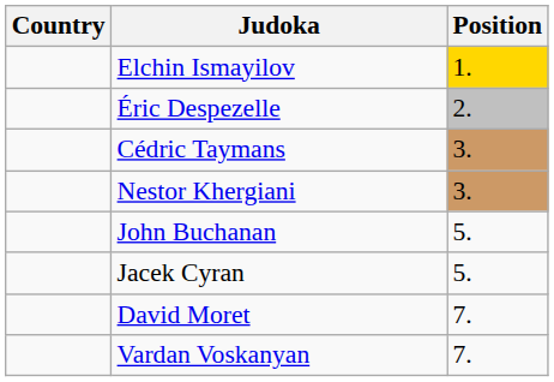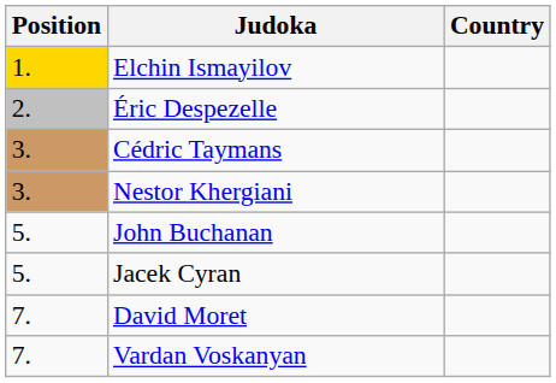 <table class=wikitable>
 <tr>
+<th width=10>Position</th>
+<th width=200>Judoka</th>
 <th width=10>Country</th>
-<th width=200>Judoka</th>
-<th width=10>Position</th>
 </tr>
 <tr>
+<td bgcolor=gold>1.</td>
+<td><a href='#'>Elchin Ismayilov</a></td>
 <td></td>
-<td><a href='#'>Elchin Ismayilov</a></td>
-<td bgcolor=gold>1.</td>
 </tr>
 <tr>
+<td bgcolor="silver">2.</td>
+<td><a href='#'>Éric Despezelle</a></td>
 <td></td>
-<td><a href='#'>Éric Despezelle</a></td>
-<td bgcolor="silver">2.</td>
 </tr>
 <tr>
+<td bgcolor="CC9966">3.</td>
+<td><a href='#'>Cédric Taymans</a></td>
 <td></td>
-<td><a href='#'>Cédric Taymans</a></td>
-<td bgcolor="CC9966">3.</td>
 </tr>
 <tr>
+<td bgcolor="CC9966">3.</td>
+<td><a href='#'>Nestor Khergiani</a></td>
 <td></td>
-<td><a href='#'>Nestor Khergiani</a></td>
-<td bgcolor="CC9966">3.</td>
 </tr>
 <tr>
+<td>5.</td>
+<td><a href='#'>John Buchanan</a></td>
 <td></td>
-<td><a href='#'>John Buchanan</a></td>
-<td>5.</td>
 </tr>
 <tr>
+<td>5.</td>
+<td>Jacek Cyran</td>
 <td></td>
-<td>Jacek Cyran</td>
-<td>5.</td>
 </tr>
 <tr>
+<td>7.</td>
+<td><a href='#'>David Moret</a></td>
 <td></td>
-<td><a href='#'>David Moret</a></td>
-<td>7.</td>
 </tr>
 <tr>
+<td>7.</td>
+<td><a href='#'>Vardan Voskanyan</a></td>
 <td></td>
-<td><a href='#'>Vardan Voskanyan</a></td>
-<td>7.</td>
 </tr>
 </table>
